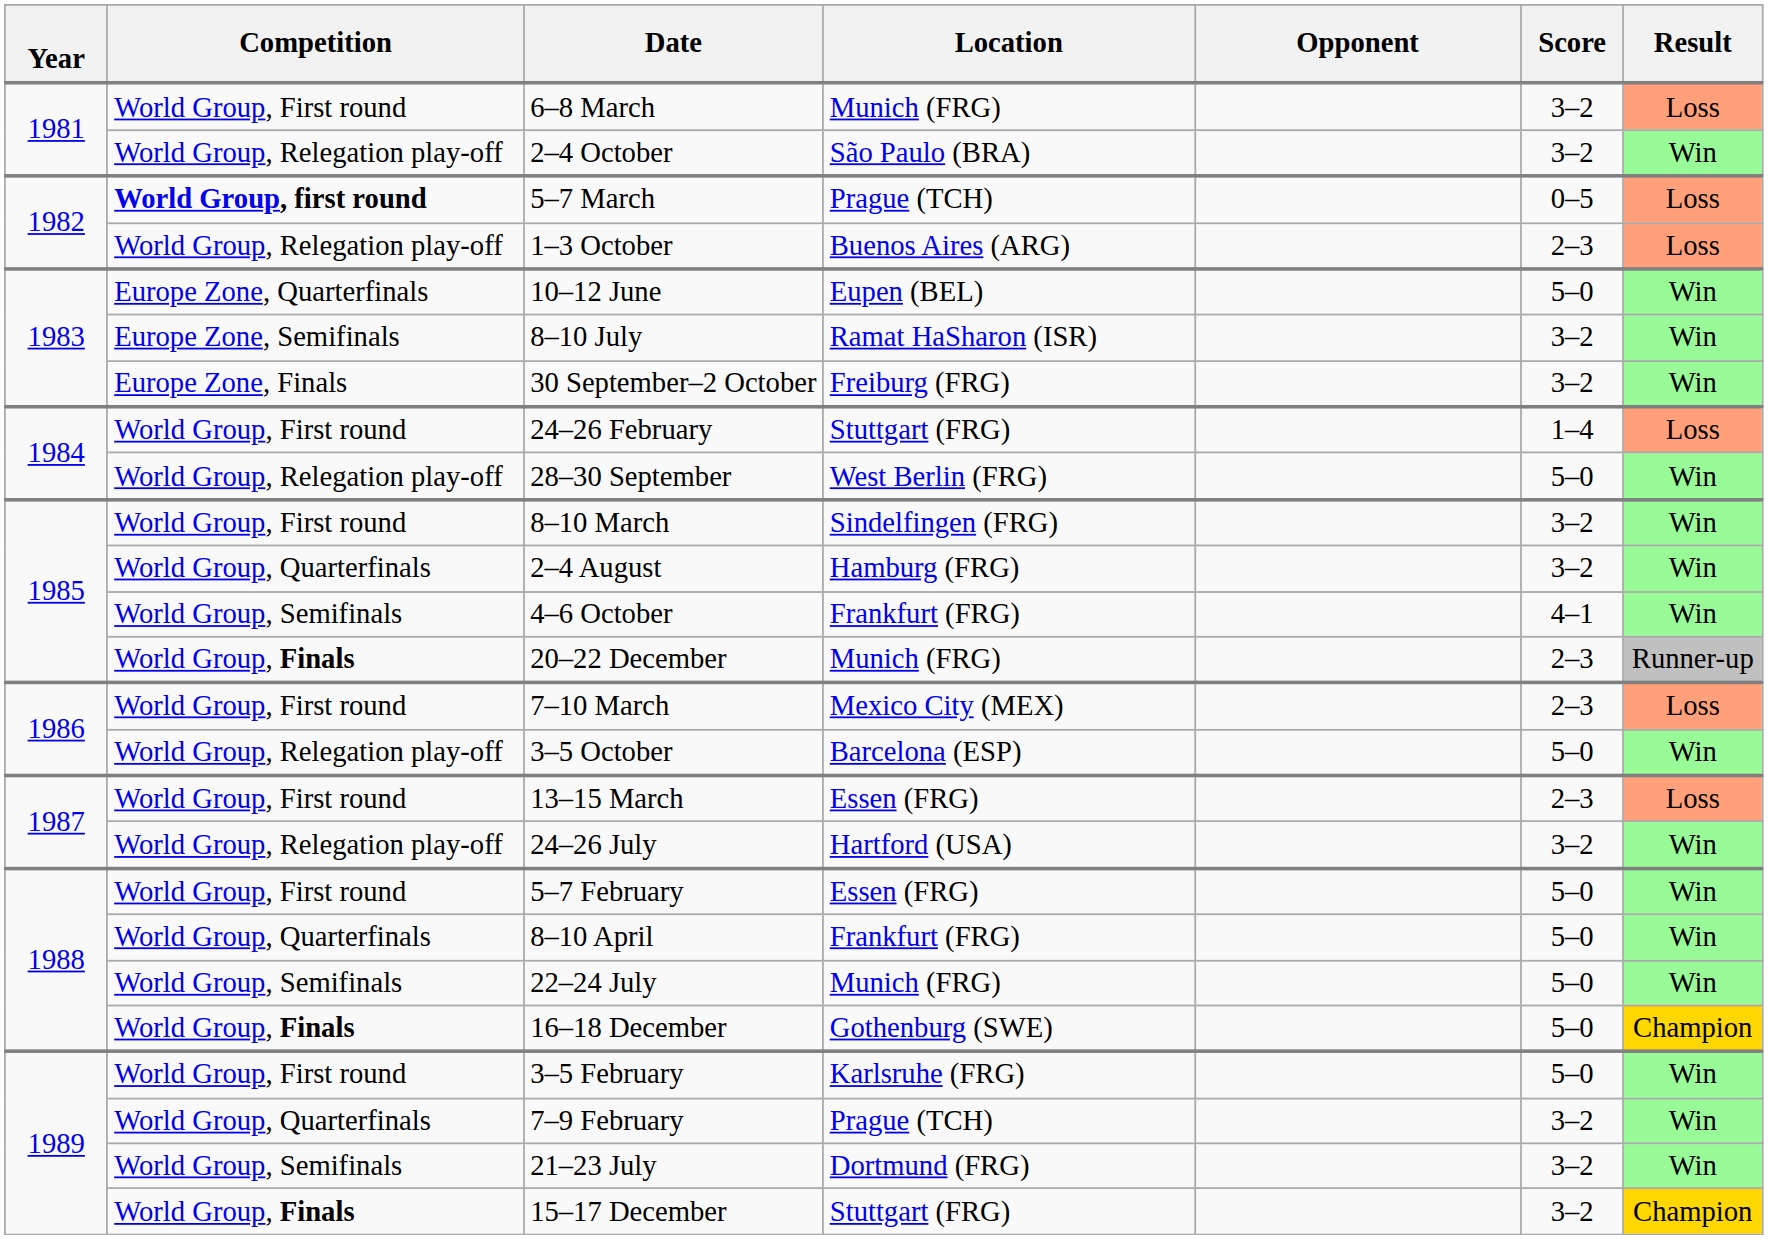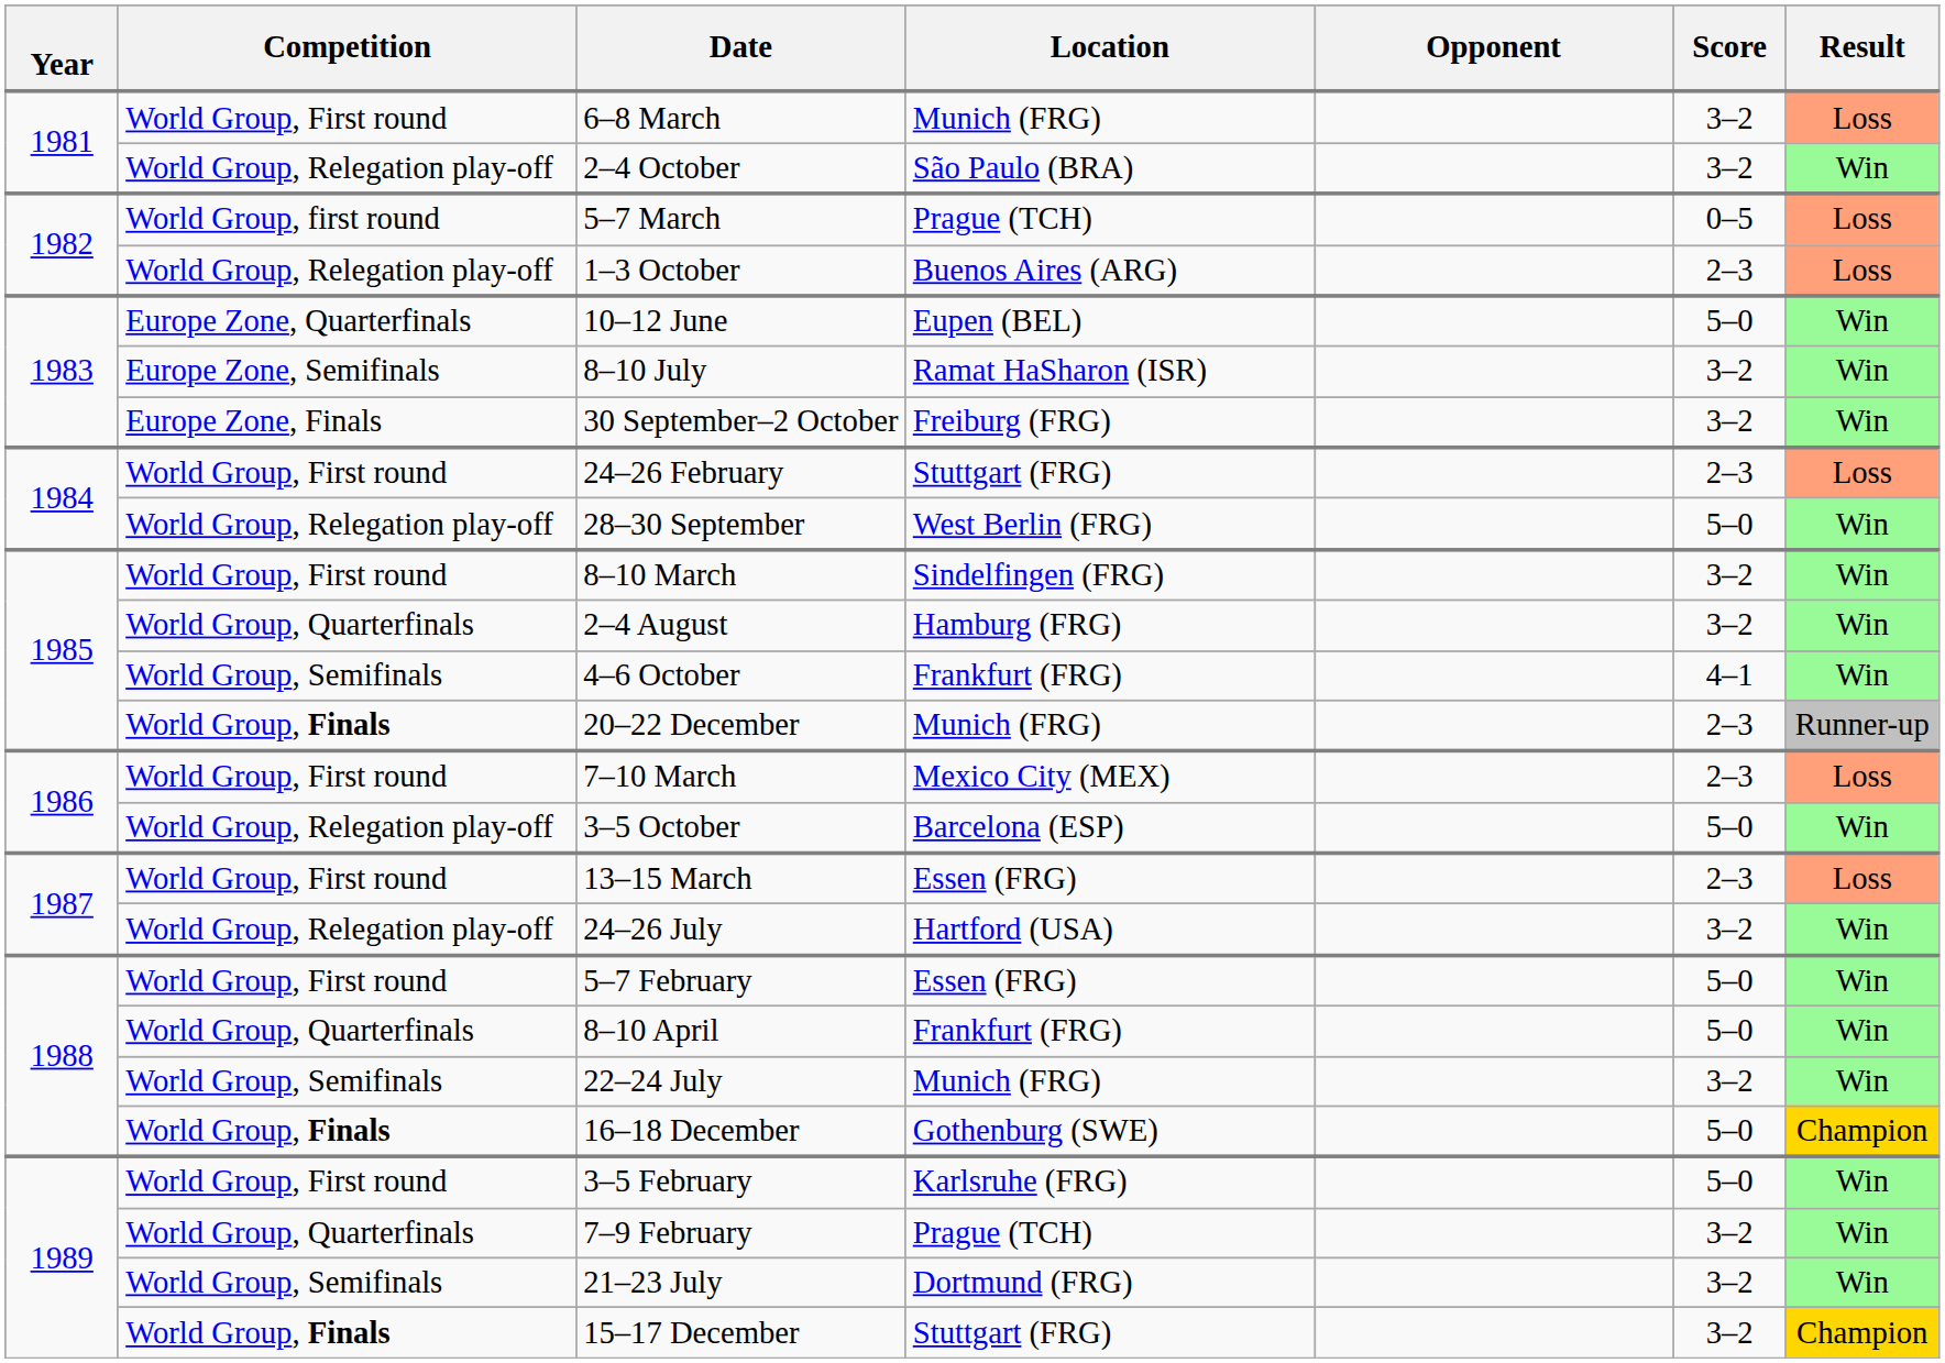 <table class="wikitable collapsible collapsed nowrap">
 <tr>
 <th width="50"><br> Year</th>
 <th width="225">Competition</th>
 <th width="160">Date</th>
 <th width="200">Location</th>
 <th width="175">Opponent</th>
 <th width="50">Score</th>
 <th width="70">Result</th>
 </tr>
 <tr style="border-top:2px solid gray;">
 <td align="center" rowspan="2"><a href='#'>1981</a></td>
 <td><a href='#'>World Group</a>, First round</td>
 <td>6–8 March</td>
 <td><a href='#'>Munich</a> (FRG)</td>
 <td></td>
 <td align="center">3–2</td>
 <td align="center" bgcolor="#FFA07A">Loss</td>
 </tr>
 <tr>
 <td><a href='#'>World Group</a>, Relegation play-off</td>
 <td>2–4 October</td>
 <td><a href='#'>São Paulo</a> (BRA)</td>
 <td></td>
 <td align="center">3–2</td>
 <td align="center" bgcolor="#98FB98">Win</td>
 </tr>
 <tr style="border-top:2px solid gray;">
 <td align="center" rowspan="2"><a href='#'>1982</a></td>
-<td><strong><a href='#'>World Group</a>, first round</strong></td>
+<td><a href='#'>World Group</a>, first round</td>
 <td>5–7 March</td>
 <td><a href='#'>Prague</a> (TCH)</td>
 <td></td>
 <td align="center">0–5</td>
 <td align="center" bgcolor="#FFA07A">Loss</td>
 </tr>
 <tr>
 <td><a href='#'>World Group</a>, Relegation play-off</td>
 <td>1–3 October</td>
 <td><a href='#'>Buenos Aires</a> (ARG)</td>
 <td></td>
 <td align="center">2–3</td>
 <td align="center" bgcolor="#FFA07A">Loss</td>
 </tr>
 <tr style="border-top:2px solid gray;">
 <td align="center" rowspan="3"><a href='#'>1983</a></td>
 <td><a href='#'>Europe Zone</a>, Quarterfinals</td>
 <td>10–12 June</td>
 <td><a href='#'>Eupen</a> (BEL)</td>
 <td></td>
 <td align="center">5–0</td>
 <td align="center" bgcolor="#98FB98">Win</td>
 </tr>
 <tr>
 <td><a href='#'>Europe Zone</a>, Semifinals</td>
 <td>8–10 July</td>
 <td><a href='#'>Ramat HaSharon</a> (ISR)</td>
 <td></td>
 <td align="center">3–2</td>
 <td align="center" bgcolor="#98FB98">Win</td>
 </tr>
 <tr>
 <td><a href='#'>Europe Zone</a>, Finals</td>
 <td>30 September–2 October</td>
 <td><a href='#'>Freiburg</a> (FRG)</td>
 <td></td>
 <td align="center">3–2</td>
 <td align="center" bgcolor="#98FB98">Win</td>
 </tr>
 <tr style="border-top:2px solid gray;">
 <td align="center" rowspan="2"><a href='#'>1984</a></td>
 <td><a href='#'>World Group</a>, First round</td>
 <td>24–26 February</td>
 <td><a href='#'>Stuttgart</a> (FRG)</td>
 <td></td>
-<td align="center">1–4</td>
+<td align="center">2–3</td>
 <td align="center" bgcolor="#FFA07A">Loss</td>
 </tr>
 <tr>
 <td><a href='#'>World Group</a>, Relegation play-off</td>
 <td>28–30 September</td>
 <td><a href='#'>West Berlin</a> (FRG)</td>
 <td></td>
 <td align="center">5–0</td>
 <td align="center" bgcolor="#98FB98">Win</td>
 </tr>
 <tr style="border-top:2px solid gray;">
 <td align="center" rowspan="4"><a href='#'>1985</a></td>
 <td><a href='#'>World Group</a>, First round</td>
 <td>8–10 March</td>
 <td><a href='#'>Sindelfingen</a> (FRG)</td>
 <td></td>
 <td align="center">3–2</td>
 <td align="center" bgcolor="#98FB98">Win</td>
 </tr>
 <tr>
 <td><a href='#'>World Group</a>, Quarterfinals</td>
 <td>2–4 August</td>
 <td><a href='#'>Hamburg</a> (FRG)</td>
 <td></td>
 <td align="center">3–2</td>
 <td align="center" bgcolor="#98FB98">Win</td>
 </tr>
 <tr>
 <td><a href='#'>World Group</a>, Semifinals</td>
 <td>4–6 October</td>
 <td><a href='#'>Frankfurt</a> (FRG)</td>
 <td></td>
 <td align="center">4–1</td>
 <td align="center" bgcolor="#98FB98">Win</td>
 </tr>
 <tr>
 <td><a href='#'>World Group</a>, <strong>Finals</strong></td>
 <td>20–22 December</td>
 <td><a href='#'>Munich</a> (FRG)</td>
 <td></td>
 <td align="center">2–3</td>
 <td align="center" bgcolor="silver">Runner-up</td>
 </tr>
 <tr style="border-top:2px solid gray;">
 <td align="center" rowspan="2"><a href='#'>1986</a></td>
 <td><a href='#'>World Group</a>, First round</td>
 <td>7–10 March</td>
 <td><a href='#'>Mexico City</a> (MEX)</td>
 <td></td>
 <td align="center">2–3</td>
 <td align="center" bgcolor="#FFA07A">Loss</td>
 </tr>
 <tr>
 <td><a href='#'>World Group</a>, Relegation play-off</td>
 <td>3–5 October</td>
 <td><a href='#'>Barcelona</a> (ESP)</td>
 <td></td>
 <td align="center">5–0</td>
 <td align="center" bgcolor="#98FB98">Win</td>
 </tr>
 <tr style="border-top:2px solid gray;">
 <td align="center" rowspan="2"><a href='#'>1987</a></td>
 <td><a href='#'>World Group</a>, First round</td>
 <td>13–15 March</td>
 <td><a href='#'>Essen</a> (FRG)</td>
 <td></td>
 <td align="center">2–3</td>
 <td align="center" bgcolor="#FFA07A">Loss</td>
 </tr>
 <tr>
 <td><a href='#'>World Group</a>, Relegation play-off</td>
 <td>24–26 July</td>
 <td><a href='#'>Hartford</a> (USA)</td>
 <td></td>
 <td align="center">3–2</td>
 <td align="center" bgcolor="#98FB98">Win</td>
 </tr>
 <tr style="border-top:2px solid gray;">
 <td align="center" rowspan="4"><a href='#'>1988</a></td>
 <td><a href='#'>World Group</a>, First round</td>
 <td>5–7 February</td>
 <td><a href='#'>Essen</a> (FRG)</td>
 <td></td>
 <td align="center">5–0</td>
 <td align="center" bgcolor="#98FB98">Win</td>
 </tr>
 <tr>
 <td><a href='#'>World Group</a>, Quarterfinals</td>
 <td>8–10 April</td>
 <td><a href='#'>Frankfurt</a> (FRG)</td>
 <td></td>
 <td align="center">5–0</td>
 <td align="center" bgcolor="#98FB98">Win</td>
 </tr>
 <tr>
 <td><a href='#'>World Group</a>, Semifinals</td>
 <td>22–24 July</td>
 <td><a href='#'>Munich</a> (FRG)</td>
 <td></td>
-<td align="center">5–0</td>
+<td align="center">3–2</td>
 <td align="center" bgcolor="#98FB98">Win</td>
 </tr>
 <tr>
 <td><a href='#'>World Group</a>, <strong>Finals</strong></td>
 <td>16–18 December</td>
 <td><a href='#'>Gothenburg</a> (SWE)</td>
 <td></td>
 <td align="center">5–0</td>
 <td align="center" bgcolor="gold">Champion</td>
 </tr>
 <tr style="border-top:2px solid gray;">
 <td align="center" rowspan="4"><a href='#'>1989</a></td>
 <td><a href='#'>World Group</a>, First round</td>
 <td>3–5 February</td>
 <td><a href='#'>Karlsruhe</a> (FRG)</td>
 <td></td>
 <td align="center">5–0</td>
 <td align="center" bgcolor="#98FB98">Win</td>
 </tr>
 <tr>
 <td><a href='#'>World Group</a>, Quarterfinals</td>
 <td>7–9 February</td>
 <td><a href='#'>Prague</a> (TCH)</td>
 <td></td>
 <td align="center">3–2</td>
 <td align="center" bgcolor="#98FB98">Win</td>
 </tr>
 <tr>
 <td><a href='#'>World Group</a>, Semifinals</td>
 <td>21–23 July</td>
 <td><a href='#'>Dortmund</a> (FRG)</td>
 <td></td>
 <td align="center">3–2</td>
 <td align="center" bgcolor="#98FB98">Win</td>
 </tr>
 <tr>
 <td><a href='#'>World Group</a>, <strong>Finals</strong></td>
 <td>15–17 December</td>
 <td><a href='#'>Stuttgart</a> (FRG)</td>
 <td></td>
 <td align="center">3–2</td>
 <td align="center" bgcolor="gold">Champion</td>
 </tr>
 </table>
